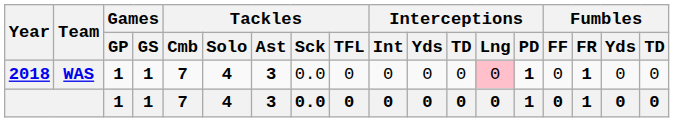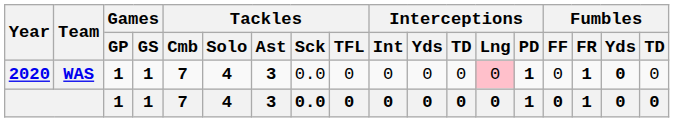 <table class="wikitable" style="text-align:center">
 <tr>
 <th rowspan="2">Year</th>
 <th rowspan="2">Team</th>
 <th colspan="2">Games</th>
 <th colspan="5">Tackles</th>
 <th colspan="5">Interceptions</th>
 <th colspan="4">Fumbles</th>
 </tr>
 <tr>
 <th>GP</th>
 <th>GS</th>
 <th>Cmb</th>
 <th>Solo</th>
 <th>Ast</th>
 <th>Sck</th>
 <th>TFL</th>
 <th>Int</th>
 <th>Yds</th>
 <th>TD</th>
 <th>Lng</th>
 <th>PD</th>
 <th>FF</th>
 <th>FR</th>
 <th>Yds</th>
 <th>TD</th>
 </tr>
 <tr>
-<th><a href='#'>2018</a></th>
+<th><a href='#'>2020</a></th>
 <th><a href='#'>WAS</a></th>
 <td><strong>1</strong></td>
 <td><strong>1</strong></td>
 <td><strong>7</strong></td>
 <td><strong>4</strong></td>
 <td><strong>3</strong></td>
 <td>0.0</td>
 <td>0</td>
 <td>0</td>
 <td>0</td>
 <td>0</td>
 <td style="background: pink;">0</td>
 <td><strong>1</strong></td>
 <td>0</td>
 <td><strong>1</strong></td>
-<td>0</td>
+<td><strong>0</strong></td>
 <td>0</td>
 </tr>
 <tr>
 <th colspan="2"></th>
 <th>1</th>
 <th>1</th>
 <th>7</th>
 <th>4</th>
 <th>3</th>
 <th>0.0</th>
 <th>0</th>
 <th>0</th>
 <th>0</th>
 <th>0</th>
 <th>0</th>
 <th>1</th>
 <th>0</th>
 <th>1</th>
 <th>0</th>
 <th>0</th>
 </tr>
 </table>
